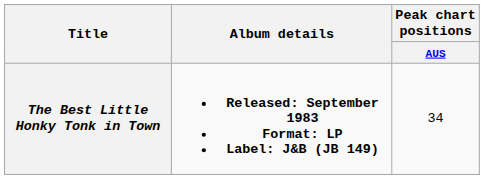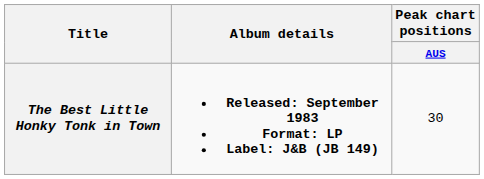 <table class="wikitable plainrowheaders" style="text-align:center;" border="1">
 <tr>
 <th scope="col" rowspan="2" style="width:12em;">Title</th>
 <th scope="col" rowspan="2" style="width:16em;">Album details</th>
 <th scope="col" colspan="1">Peak chart<br>positions</th>
 </tr>
 <tr>
 <th scope="col" style="text-align:center;"><small><a href='#'>AUS</a></small><br></th>
 </tr>
 <tr>
 <th scope="row"><em>The Best Little Honky Tonk in Town</em></th>
 <td><strong><br><ul><li>Released: September 1983</li><li>Format: LP</li><li>Label: J&B (JB 149)</li></ul></strong></td>
-<td align="center">34</td>
+<td align="center">30</td>
 </tr>
 </table>
